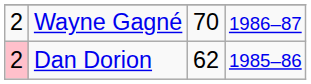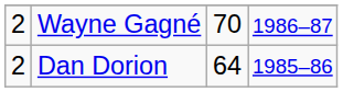 <table class="wikitable">
 <tr>
 </tr>
 <tr>
 <td>2</td>
 <td><a href='#'>Wayne Gagné</a></td>
 <td>70</td>
 <td style="font-size:80%;"><a href='#'>1986–87</a></td>
 </tr>
 <tr>
-<td style="background: pink;">2</td>
+<td>2</td>
 <td><a href='#'>Dan Dorion</a></td>
-<td>62</td>
+<td>64</td>
 <td style="font-size:80%;"><a href='#'>1985–86</a></td>
 </tr>
 </table>
